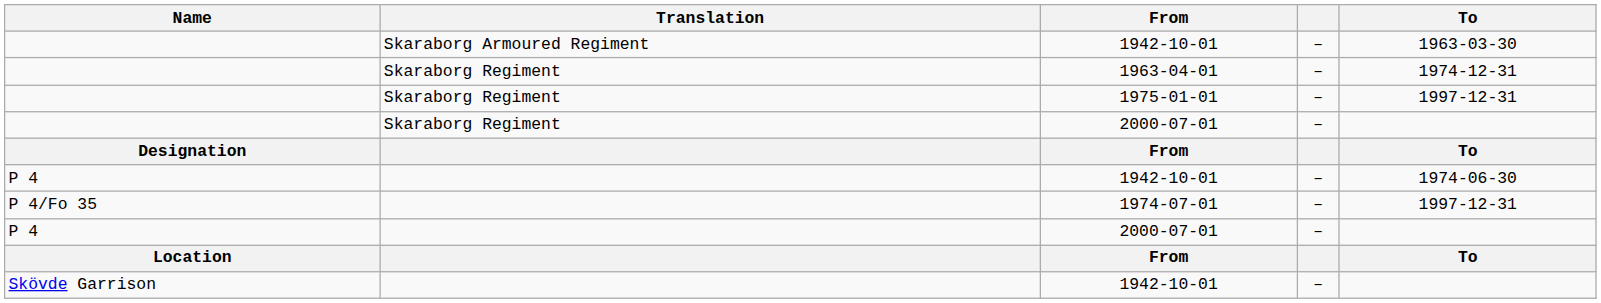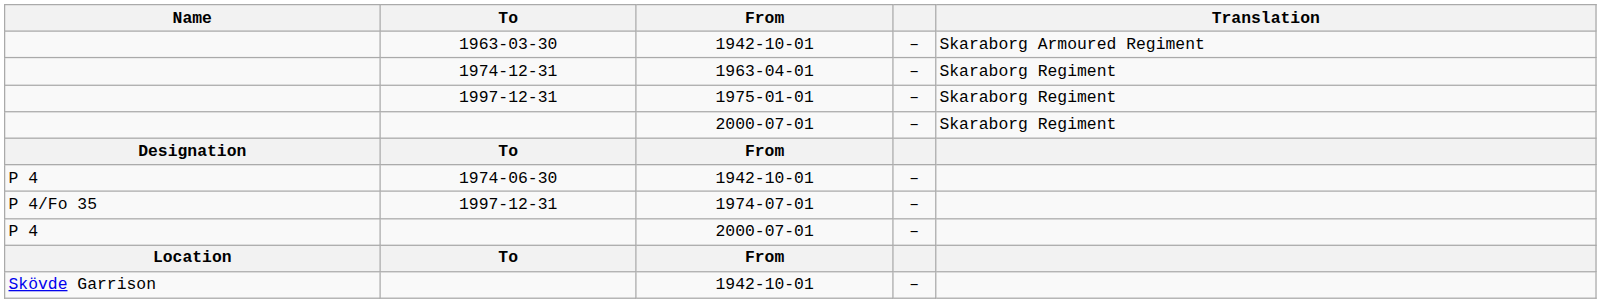 <table class="wikitable"  style="width:100%;">
 <tr>
 <th>Name</th>
-<th>Translation</th>
+<th>To</th>
 <th>From</th>
 <th></th>
-<th>To</th>
+<th>Translation</th>
 </tr>
 <tr>
 <td></td>
-<td>Skaraborg Armoured Regiment</td>
+<td style="text-align:center;">1963-03-30</td>
 <td style="text-align:center;">1942-10-01</td>
 <td style="text-align:center;">–</td>
-<td style="text-align:center;">1963-03-30</td>
+<td>Skaraborg Armoured Regiment</td>
 </tr>
 <tr>
 <td></td>
-<td>Skaraborg Regiment</td>
+<td style="text-align:center;">1974-12-31</td>
 <td style="text-align:center;">1963-04-01</td>
 <td style="text-align:center;">–</td>
-<td style="text-align:center;">1974-12-31</td>
+<td>Skaraborg Regiment</td>
 </tr>
 <tr>
 <td></td>
-<td>Skaraborg Regiment</td>
+<td style="text-align:center;">1997-12-31</td>
 <td style="text-align:center;">1975-01-01</td>
 <td style="text-align:center;">–</td>
-<td style="text-align:center;">1997-12-31</td>
+<td>Skaraborg Regiment</td>
 </tr>
 <tr>
 <td></td>
+<td></td>
+<td style="text-align:center;">2000-07-01</td>
+<td style="text-align:center;">–</td>
 <td>Skaraborg Regiment</td>
-<td style="text-align:center;">2000-07-01</td>
+</tr>
+<tr>
+<th>Designation</th>
+<th>To</th>
+<th>From</th>
+<th></th>
+<th></th>
+</tr>
+<tr>
+<td>P 4</td>
+<td style="text-align:center;">1974-06-30</td>
+<td style="text-align:center;">1942-10-01</td>
 <td style="text-align:center;">–</td>
 <td></td>
 </tr>
 <tr>
-<th>Designation</th>
-<th></th>
-<th>From</th>
-<th></th>
-<th>To</th>
-</tr>
-<tr>
-<td>P 4</td>
-<td></td>
-<td style="text-align:center;">1942-10-01</td>
-<td style="text-align:center;">–</td>
-<td style="text-align:center;">1974-06-30</td>
-</tr>
-<tr>
 <td>P 4/Fo 35</td>
-<td></td>
+<td style="text-align:center;">1997-12-31</td>
 <td style="text-align:center;">1974-07-01</td>
 <td style="text-align:center;">–</td>
-<td style="text-align:center;">1997-12-31</td>
+<td></td>
 </tr>
 <tr>
 <td>P 4</td>
 <td></td>
 <td style="text-align:center;">2000-07-01</td>
 <td style="text-align:center;">–</td>
 <td></td>
 </tr>
 <tr>
 <th>Location</th>
-<th></th>
+<th>To</th>
 <th>From</th>
 <th></th>
-<th>To</th>
+<th></th>
 </tr>
 <tr>
 <td><a href='#'>Skövde</a> Garrison</td>
 <td></td>
 <td style="text-align:center;">1942-10-01</td>
 <td style="text-align:center;">–</td>
 <td></td>
 </tr>
 </table>
